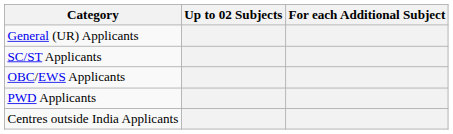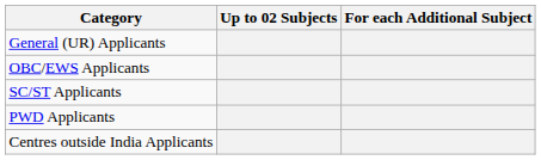 <table class="wikitable">
 <tr>
 <th>Category</th>
 <th>Up to 02 Subjects</th>
 <th>For each Additional Subject</th>
 </tr>
 <tr>
 <td><a href='#'>General</a> (UR) Applicants</td>
 <th></th>
 <th></th>
 </tr>
 <tr>
-<td><a href='#'>SC/ST</a> Applicants</td>
+<td><a href='#'>OBC</a>/<a href='#'>EWS</a> Applicants</td>
 <th></th>
 <th></th>
 </tr>
 <tr>
-<td><a href='#'>OBC</a>/<a href='#'>EWS</a> Applicants</td>
+<td><a href='#'>SC/ST</a> Applicants</td>
 <th></th>
 <th></th>
 </tr>
 <tr>
 <td><a href='#'>PWD</a> Applicants</td>
 <th></th>
 <th></th>
 </tr>
 <tr>
 <td>Centres outside India Applicants</td>
 <th></th>
 <th></th>
 </tr>
 </table>
